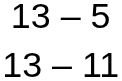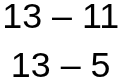 <table style="text-align:center">
 <tr>
 <th width=200></th>
 <th width=100></th>
 <th width=200></th>
 </tr>
 <tr>
 <td align=right><strong></strong></td>
-<td>13 – 5</td>
+<td>13 – 11</td>
 <td align=left></td>
 </tr>
 <tr>
 <td align=right><strong></strong></td>
-<td>13 – 11</td>
+<td>13 – 5</td>
 <td align=left></td>
 </tr>
 </table>
